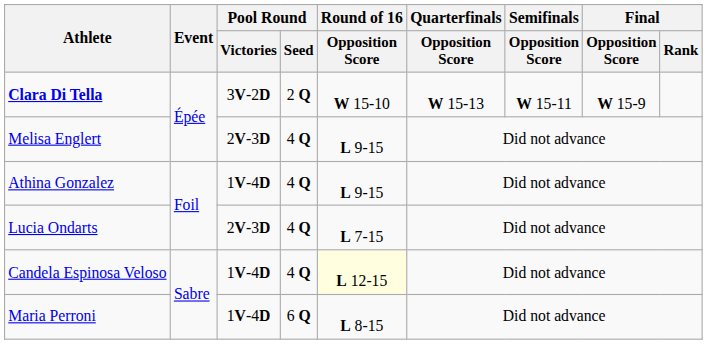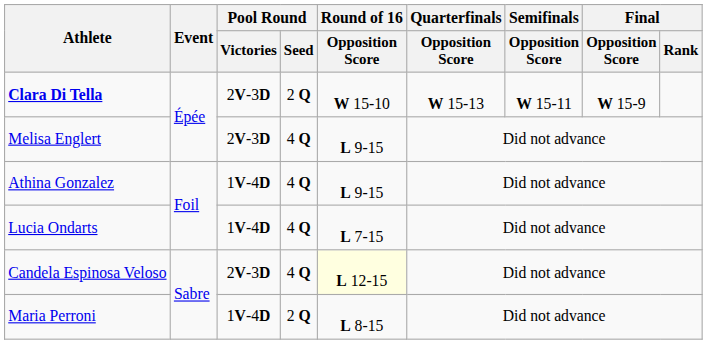 <table class=wikitable style="font-size:90%">
 <tr>
 <th rowspan="2">Athlete</th>
 <th rowspan="2">Event</th>
 <th colspan=2>Pool Round</th>
 <th>Round of 16</th>
 <th>Quarterfinals</th>
 <th>Semifinals</th>
 <th colspan=2>Final</th>
 </tr>
 <tr style="font-size:95%">
 <th>Victories</th>
 <th>Seed</th>
 <th>Opposition<br>Score</th>
 <th>Opposition<br>Score</th>
 <th>Opposition<br>Score</th>
 <th>Opposition<br>Score</th>
 <th>Rank</th>
 </tr>
 <tr align=center>
 <td align=left><strong><a href='#'>Clara Di Tella</a></strong></td>
 <td align=left rowspan=2><a href='#'>Épée</a></td>
-<td>3<strong>V</strong>-2<strong>D</strong></td>
+<td>2<strong>V</strong>-3<strong>D</strong></td>
 <td>2 <strong>Q</strong></td>
 <td><br><strong>W</strong> 15-10</td>
 <td><br><strong>W</strong> 15-13</td>
 <td><br><strong>W</strong> 15-11</td>
 <td><br><strong>W</strong> 15-9</td>
 <td></td>
 </tr>
 <tr align=center>
 <td align=left><a href='#'>Melisa Englert</a></td>
 <td>2<strong>V</strong>-3<strong>D</strong></td>
 <td>4 <strong>Q</strong></td>
 <td><br><strong>L</strong> 9-15</td>
 <td colspan=4>Did not advance</td>
 </tr>
 <tr align=center>
 <td align=left><a href='#'>Athina Gonzalez</a></td>
 <td align=left rowspan=2><a href='#'>Foil</a></td>
 <td>1<strong>V</strong>-4<strong>D</strong></td>
 <td>4 <strong>Q</strong></td>
 <td><br><strong>L</strong> 9-15</td>
 <td colspan=4>Did not advance</td>
 </tr>
 <tr align=center>
 <td align=left><a href='#'>Lucia Ondarts</a></td>
-<td>2<strong>V</strong>-3<strong>D</strong></td>
+<td>1<strong>V</strong>-4<strong>D</strong></td>
 <td>4 <strong>Q</strong></td>
 <td><br><strong>L</strong> 7-15</td>
 <td colspan=4>Did not advance</td>
 </tr>
 <tr align=center>
 <td align=left><a href='#'>Candela Espinosa Veloso</a></td>
 <td align=left rowspan=2><a href='#'>Sabre</a></td>
-<td>1<strong>V</strong>-4<strong>D</strong></td>
+<td>2<strong>V</strong>-3<strong>D</strong></td>
 <td>4 <strong>Q</strong></td>
 <td style="background: lightyellow;"><br><strong>L</strong> 12-15</td>
 <td colspan=4>Did not advance</td>
 </tr>
 <tr align=center>
 <td align=left><a href='#'>Maria Perroni</a></td>
 <td>1<strong>V</strong>-4<strong>D</strong></td>
-<td>6 <strong>Q</strong></td>
+<td>2 <strong>Q</strong></td>
 <td><br><strong>L</strong> 8-15</td>
 <td colspan=4>Did not advance</td>
 </tr>
 </table>
